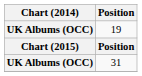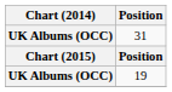 <table class="wikitable plainrowheaders">
 <tr>
 <th scope="col">Chart (2014)</th>
 <th scope="col">Position</th>
 </tr>
 <tr>
 <th scope="row">UK Albums (OCC)</th>
-<td style="text-align:center;">19</td>
+<td style="text-align:center;">31</td>
 </tr>
 <tr>
 <th scope="col">Chart (2015)</th>
 <th scope="col">Position</th>
 </tr>
 <tr>
 <th scope="row">UK Albums (OCC)</th>
-<td style="text-align:center;">31</td>
+<td style="text-align:center;">19</td>
 </tr>
 <tr>
 </tr>
 </table>
